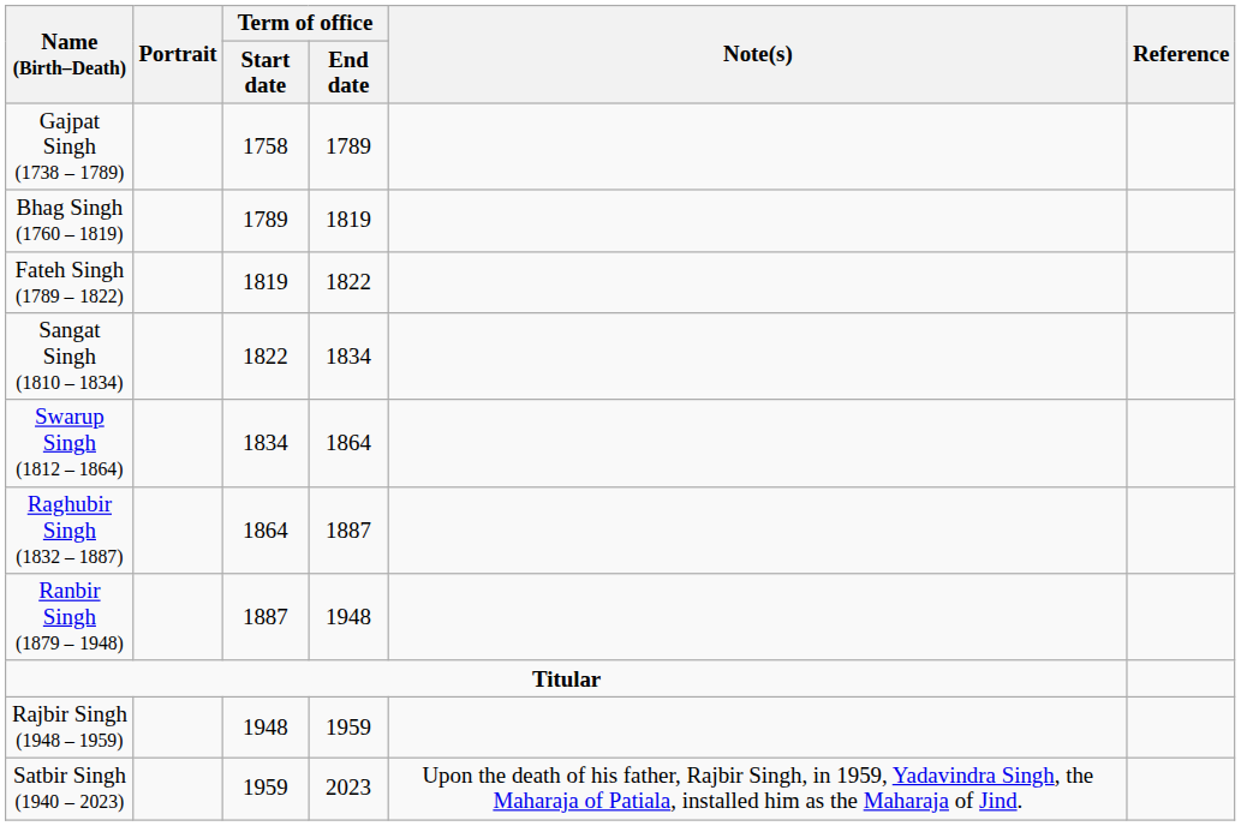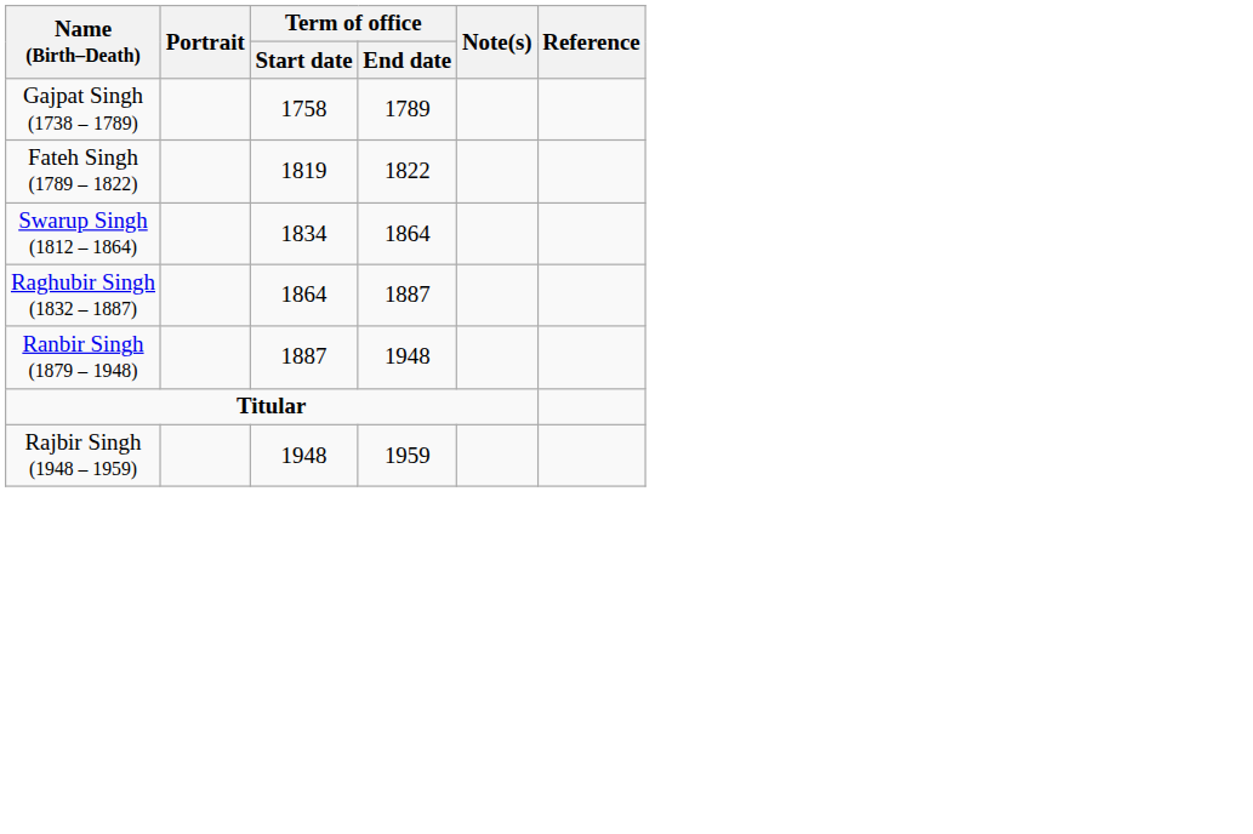 <table class="wikitable" style="text-align:center">
 <tr>
 <th rowspan="2">Name<br><small>(Birth–Death)</small></th>
 <th rowspan="2">Portrait</th>
 <th colspan="2">Term of office</th>
 <th rowspan="2">Note(s)</th>
 <th rowspan="2">Reference</th>
 </tr>
 <tr>
 <th>Start date</th>
 <th>End date</th>
 </tr>
 <tr>
 <td>Gajpat Singh<br><small>(</small><small>1738</small> <small>–</small> <small>1789</small><small>)</small></td>
 <td></td>
 <td>1758</td>
 <td>1789</td>
 <td></td>
 <td></td>
 </tr>
 <tr>
-<td>Bhag Singh<br><small>(</small><small>1760 – 1819)</small></td>
-<td></td>
-<td>1789</td>
-<td>1819</td>
-<td></td>
-<td></td>
-</tr>
-<tr>
 <td>Fateh Singh<br><small>(</small><small>1789 –</small> <small>1</small><small>822)</small></td>
 <td></td>
 <td>1819</td>
 <td>1822</td>
-<td></td>
-<td></td>
-</tr>
-<tr>
-<td>Sangat Singh<br><small>(</small><small>1810 – 1834)</small></td>
-<td></td>
-<td>1822</td>
-<td>1834</td>
 <td></td>
 <td></td>
 </tr>
 <tr>
 <td><a href='#'>Swarup Singh</a><br><small>(</small><small>1812 – 1864)</small></td>
 <td></td>
 <td>1834</td>
 <td>1864</td>
 <td></td>
 <td></td>
 </tr>
 <tr>
 <td><a href='#'>Raghubir Singh</a><br><small>(</small><small>1832 – 1887)</small></td>
 <td></td>
 <td>1864</td>
 <td>1887</td>
 <td></td>
 <td></td>
 </tr>
 <tr>
 <td><a href='#'>Ranbir Singh</a><br><small>(</small><small>1879 –</small> <small>1948)</small></td>
 <td></td>
 <td>1887</td>
 <td>1948</td>
 <td></td>
 <td></td>
 </tr>
 <tr>
 <td colspan="5"><strong>Titular</strong></td>
 <td></td>
 </tr>
 <tr>
 <td>Rajbir Singh<br><small>(</small><small>1948 – 1959)</small></td>
 <td></td>
 <td>1948</td>
 <td>1959</td>
 <td></td>
 <td></td>
 </tr>
-<tr>
-<td>Satbir Singh<br><small>(</small><small>1940</small> <small>–</small> <small>2023)</small></td>
-<td></td>
-<td>1959</td>
-<td>2023</td>
-<td>Upon the death of his father, Rajbir Singh, in 1959, <a href='#'>Yadavindra Singh</a>, the <a href='#'>Maharaja of Patiala</a>, installed him as the <a href='#'>Maharaja</a> of <a href='#'>Jind</a>.</td>
-<td></td>
-</tr>
 </table>
